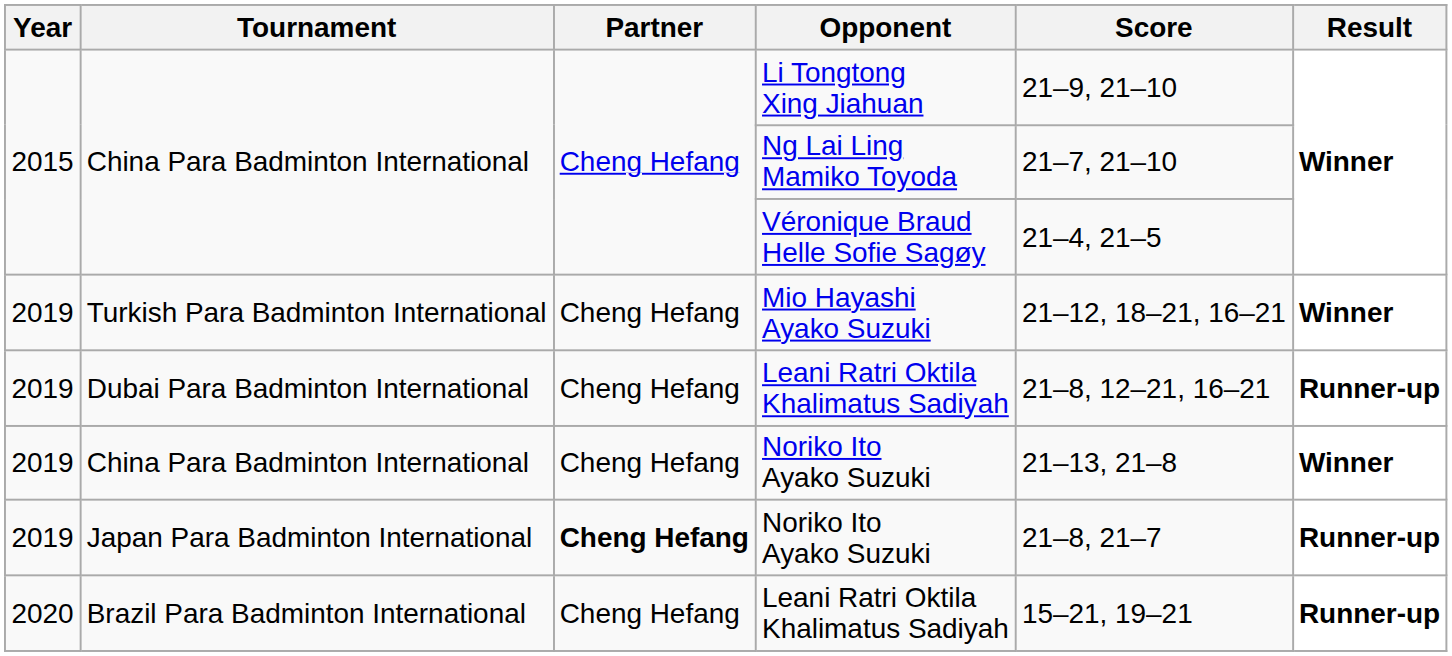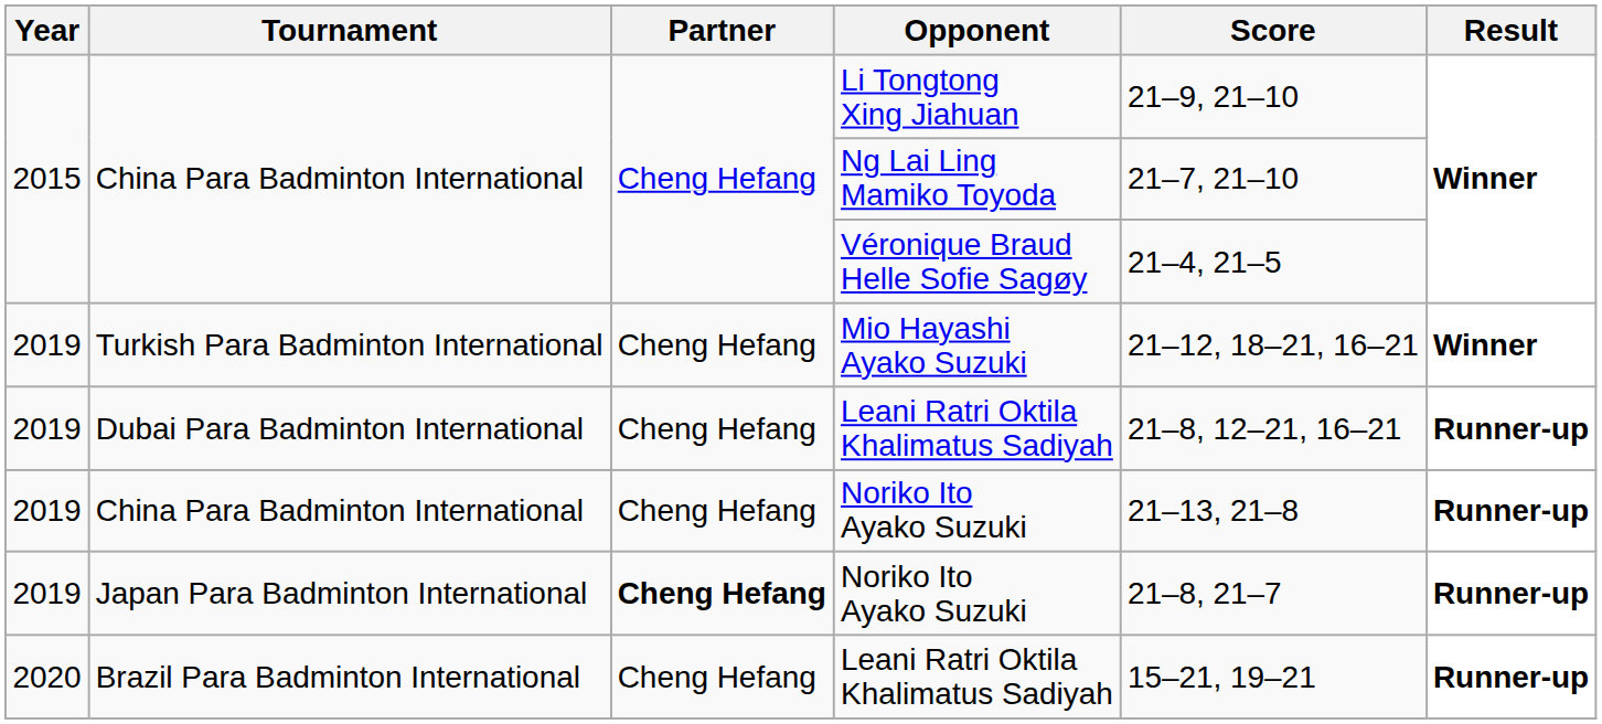 <table class="sortable wikitable" style="font-size: 90%;">
 <tr>
 <th>Year</th>
 <th>Tournament</th>
 <th>Partner</th>
 <th>Opponent</th>
 <th>Score</th>
 <th>Result</th>
 </tr>
 <tr>
 <td rowspan="3" align="center">2015</td>
 <td rowspan="3" align="left">China Para Badminton International</td>
 <td rowspan="3"> <a href='#'>Cheng Hefang</a></td>
 <td align="left"> <a href='#'>Li Tongtong</a><br> <a href='#'>Xing Jiahuan</a></td>
 <td align="left">21–9, 21–10</td>
 <td rowspan="3" style="text-align:left; background:white"> <strong>Winner</strong></td>
 </tr>
 <tr>
 <td align="left"> <a href='#'>Ng Lai Ling</a><br> <a href='#'>Mamiko Toyoda</a></td>
 <td align="left">21–7, 21–10</td>
 </tr>
 <tr>
 <td align="left"> <a href='#'>Véronique Braud</a><br> <a href='#'>Helle Sofie Sagøy</a></td>
 <td align="left">21–4, 21–5</td>
 </tr>
 <tr>
 <td align="center">2019</td>
 <td align="left">Turkish Para Badminton International</td>
 <td> Cheng Hefang</td>
 <td align="left"> <a href='#'>Mio Hayashi</a><br> <a href='#'>Ayako Suzuki</a></td>
 <td align="left">21–12, 18–21, 16–21</td>
 <td style="text-align:left; background:white"> <strong>Winner</strong></td>
 </tr>
 <tr>
 <td align="center">2019</td>
 <td align="left">Dubai Para Badminton International</td>
 <td> Cheng Hefang</td>
 <td align="left"> <a href='#'>Leani Ratri Oktila</a><br> <a href='#'>Khalimatus Sadiyah</a></td>
 <td align="left">21–8, 12–21, 16–21</td>
 <td style="text-align:left; background:white"> <strong>Runner-up</strong></td>
 </tr>
 <tr>
 <td align="center">2019</td>
 <td align="left">China Para Badminton International</td>
 <td> Cheng Hefang</td>
 <td align="left"> <a href='#'>Noriko Ito</a><br> Ayako Suzuki</td>
 <td align="left">21–13, 21–8</td>
-<td style="text-align:left; background:white"> <strong>Winner</strong></td>
+<td style="text-align:left; background:white"> <strong>Runner-up</strong></td>
 </tr>
 <tr>
 <td align="center">2019</td>
 <td align="left">Japan Para Badminton International</td>
 <td><strong> Cheng Hefang</strong></td>
 <td align="left"> Noriko Ito<br> Ayako Suzuki</td>
 <td align="left">21–8, 21–7</td>
 <td style="text-align:left; background:white"> <strong>Runner-up</strong></td>
 </tr>
 <tr>
 <td align="center">2020</td>
 <td align="left">Brazil Para Badminton International</td>
 <td> Cheng Hefang</td>
 <td align="left"> Leani Ratri Oktila<br> Khalimatus Sadiyah</td>
 <td align="left">15–21, 19–21</td>
 <td style="text-align:left; background:white"> <strong>Runner-up</strong></td>
 </tr>
 </table>
